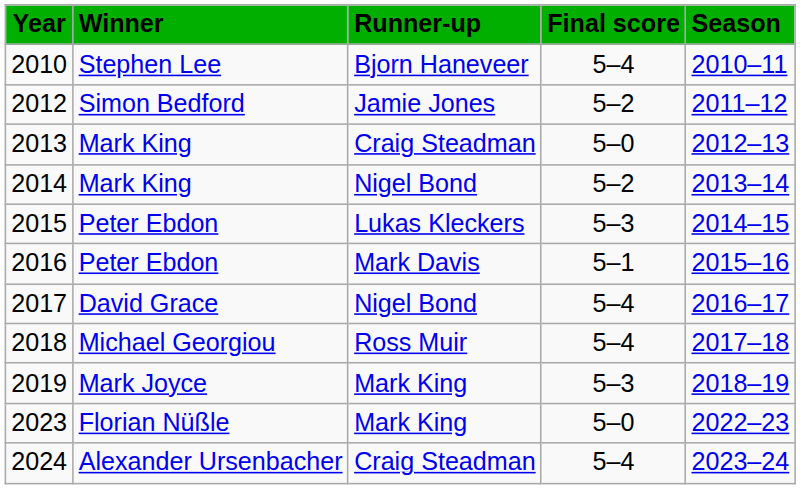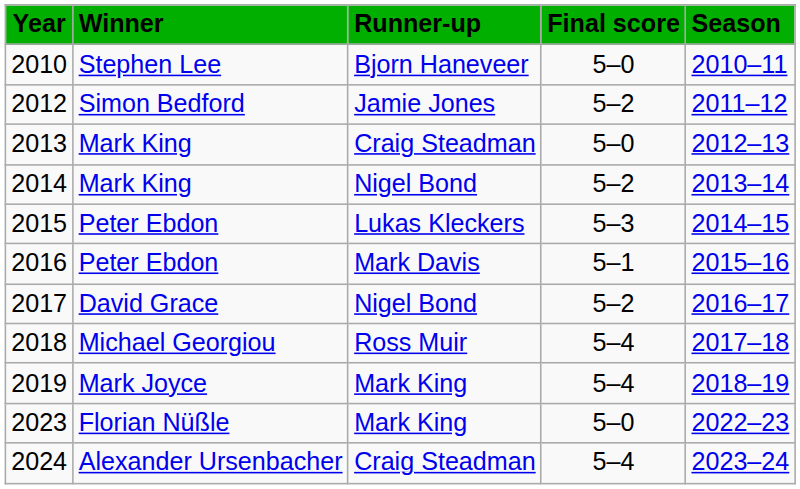 <table class="wikitable" style="margin: auto">
 <tr>
 <th style="text-align: center; background-color: #00af00">Year</th>
 <th style="text-align: left; background-color: #00af00">Winner</th>
 <th style="text-align: left; background-color: #00af00">Runner-up</th>
 <th style="text-align: left; background-color: #00af00">Final score</th>
 <th style="text-align: left; background-color: #00af00">Season</th>
 </tr>
 <tr>
 <td>2010</td>
 <td> <a href='#'>Stephen Lee</a></td>
 <td> <a href='#'>Bjorn Haneveer</a></td>
-<td style="text-align: center">5–4</td>
+<td style="text-align: center">5–0</td>
 <td><a href='#'>2010–11</a></td>
 </tr>
 <tr>
 <td>2012</td>
 <td> <a href='#'>Simon Bedford</a></td>
 <td> <a href='#'>Jamie Jones</a></td>
 <td style="text-align: center">5–2</td>
 <td><a href='#'>2011–12</a></td>
 </tr>
 <tr>
 <td>2013</td>
 <td> <a href='#'>Mark King</a></td>
 <td> <a href='#'>Craig Steadman</a></td>
 <td style="text-align: center">5–0</td>
 <td><a href='#'>2012–13</a></td>
 </tr>
 <tr>
 <td>2014</td>
 <td> <a href='#'>Mark King</a></td>
 <td> <a href='#'>Nigel Bond</a></td>
 <td style="text-align: center">5–2</td>
 <td><a href='#'>2013–14</a></td>
 </tr>
 <tr>
 <td>2015</td>
 <td> <a href='#'>Peter Ebdon</a></td>
 <td> <a href='#'>Lukas Kleckers</a></td>
 <td style="text-align: center">5–3</td>
 <td><a href='#'>2014–15</a></td>
 </tr>
 <tr>
 <td>2016</td>
 <td> <a href='#'>Peter Ebdon</a></td>
 <td> <a href='#'>Mark Davis</a></td>
 <td style="text-align: center">5–1</td>
 <td><a href='#'>2015–16</a></td>
 </tr>
 <tr>
 <td>2017</td>
 <td> <a href='#'>David Grace</a></td>
 <td> <a href='#'>Nigel Bond</a></td>
-<td style="text-align: center">5–4</td>
+<td style="text-align: center">5–2</td>
 <td><a href='#'>2016–17</a></td>
 </tr>
 <tr>
 <td>2018</td>
 <td> <a href='#'>Michael Georgiou</a></td>
 <td> <a href='#'>Ross Muir</a></td>
 <td style="text-align: center">5–4</td>
 <td><a href='#'>2017–18</a></td>
 </tr>
 <tr>
 <td>2019</td>
 <td> <a href='#'>Mark Joyce</a></td>
 <td> <a href='#'>Mark King</a></td>
-<td style="text-align: center">5–3</td>
+<td style="text-align: center">5–4</td>
 <td><a href='#'>2018–19</a></td>
 </tr>
 <tr>
 <td>2023</td>
 <td> <a href='#'>Florian Nüßle</a></td>
 <td> <a href='#'>Mark King</a></td>
 <td style="text-align: center">5–0</td>
 <td><a href='#'>2022–23</a></td>
 </tr>
 <tr>
 <td>2024</td>
 <td> <a href='#'>Alexander Ursenbacher</a></td>
 <td> <a href='#'>Craig Steadman</a></td>
 <td style="text-align: center">5–4</td>
 <td><a href='#'>2023–24</a></td>
 </tr>
 </table>
